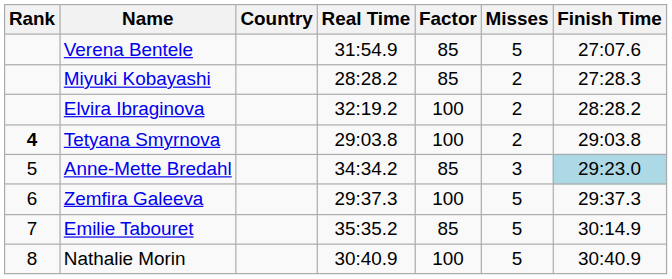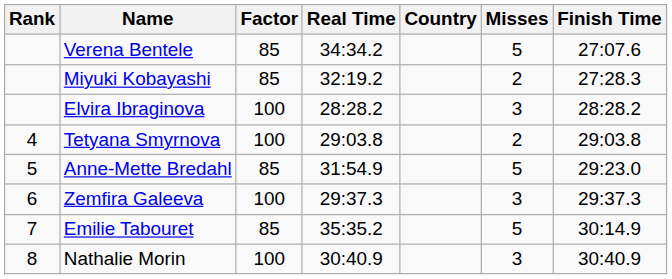 <table class="wikitable sortable" style="text-align:center">
 <tr>
 <th>Rank</th>
 <th>Name</th>
+<th>Factor</th>
+<th>Real Time</th>
 <th>Country</th>
-<th>Real Time</th>
-<th>Factor</th>
 <th>Misses</th>
 <th>Finish Time</th>
 </tr>
 <tr>
 <td></td>
 <td align=left><a href='#'>Verena Bentele</a></td>
+<td>85</td>
+<td>34:34.2</td>
 <td align=left></td>
-<td>31:54.9</td>
-<td>85</td>
 <td>5</td>
 <td>27:07.6</td>
 </tr>
 <tr>
 <td></td>
 <td align=left><a href='#'>Miyuki Kobayashi</a></td>
+<td>85</td>
+<td>32:19.2</td>
 <td align=left></td>
-<td>28:28.2</td>
-<td>85</td>
 <td>2</td>
 <td>27:28.3</td>
 </tr>
 <tr>
 <td></td>
 <td align=left><a href='#'>Elvira Ibraginova</a></td>
+<td>100</td>
+<td>28:28.2</td>
 <td align=left></td>
-<td>32:19.2</td>
-<td>100</td>
-<td>2</td>
+<td>3</td>
 <td>28:28.2</td>
 </tr>
 <tr>
-<td><strong>4</strong></td>
+<td>4</td>
 <td align=left><a href='#'>Tetyana Smyrnova</a></td>
+<td>100</td>
+<td>29:03.8</td>
 <td align=left></td>
-<td>29:03.8</td>
-<td>100</td>
 <td>2</td>
 <td>29:03.8</td>
 </tr>
 <tr>
 <td>5</td>
 <td align=left><a href='#'>Anne-Mette Bredahl</a></td>
+<td>85</td>
+<td>31:54.9</td>
 <td align=left></td>
-<td>34:34.2</td>
-<td>85</td>
-<td>3</td>
-<td style="background: lightblue;">29:23.0</td>
+<td>5</td>
+<td>29:23.0</td>
 </tr>
 <tr>
 <td>6</td>
 <td align=left><a href='#'>Zemfira Galeeva</a></td>
+<td>100</td>
+<td>29:37.3</td>
 <td align=left></td>
-<td>29:37.3</td>
-<td>100</td>
-<td>5</td>
+<td>3</td>
 <td>29:37.3</td>
 </tr>
 <tr>
 <td>7</td>
 <td align=left><a href='#'>Emilie Tabouret</a></td>
+<td>85</td>
+<td>35:35.2</td>
 <td align=left></td>
-<td>35:35.2</td>
-<td>85</td>
 <td>5</td>
 <td>30:14.9</td>
 </tr>
 <tr>
 <td>8</td>
 <td align=left>Nathalie Morin</td>
+<td>100</td>
+<td>30:40.9</td>
 <td align=left></td>
-<td>30:40.9</td>
-<td>100</td>
-<td>5</td>
+<td>3</td>
 <td>30:40.9</td>
 </tr>
 </table>
